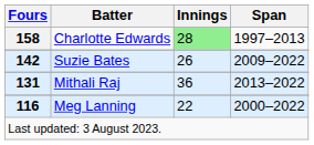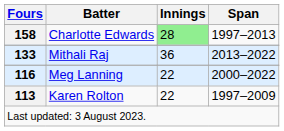 <table class="wikitable">
 <tr>
 <th><a href='#'>Fours</a></th>
 <th>Batter</th>
 <th>Innings</th>
 <th>Span</th>
 </tr>
 <tr>
 <th>158</th>
 <td> <a href='#'>Charlotte Edwards</a></td>
 <td style="background: lightgreen;">28</td>
 <td>1997–2013</td>
 </tr>
 <tr>
 </tr>
-<tr style="background-color:#def;">
-<th style="background-color:#def;">142</th>
-<td> <a href='#'>Suzie Bates</a></td>
-<td>26</td>
-<td>2009–2022</td>
-</tr>
 <tr>
 </tr>
 <tr style="background-color:#def;">
-<th style="background-color:#def;">131</th>
+<th style="background-color:#def;">133</th>
 <td> <a href='#'>Mithali Raj</a></td>
 <td>36</td>
 <td>2013–2022</td>
 </tr>
 <tr>
 </tr>
 <tr style="background-color:#def;">
 <th style="background-color:#def;">116</th>
 <td> <a href='#'>Meg Lanning</a></td>
 <td>22</td>
 <td>2000–2022</td>
 </tr>
 <tr>
+<th>113</th>
+<td> <a href='#'>Karen Rolton</a></td>
+<td>22</td>
+<td>1997–2009</td>
+</tr>
+<tr>
 <td colspan=4><small>Last updated: 3 August 2023.</small></td>
 </tr>
 </table>
